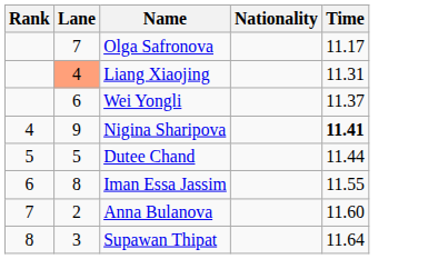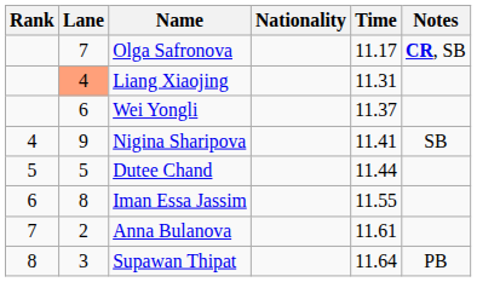 <table class="wikitable sortable" style="text-align:center">
 <tr>
 <th>Rank</th>
 <th>Lane</th>
 <th>Name</th>
 <th>Nationality</th>
 <th>Time</th>
+<th>Notes</th>
 </tr>
 <tr>
 <td></td>
 <td>7</td>
 <td align=left><a href='#'>Olga Safronova</a></td>
 <td align=left></td>
 <td>11.17</td>
+<td><strong><a href='#'>CR</a></strong>, SB</td>
 </tr>
 <tr>
 <td></td>
 <td style="background: lightsalmon;">4</td>
 <td align=left><a href='#'>Liang Xiaojing</a></td>
 <td align=left></td>
 <td>11.31</td>
+<td></td>
 </tr>
 <tr>
 <td></td>
 <td>6</td>
 <td align=left><a href='#'>Wei Yongli</a></td>
 <td align=left></td>
 <td>11.37</td>
+<td></td>
 </tr>
 <tr>
 <td>4</td>
 <td>9</td>
 <td align=left><a href='#'>Nigina Sharipova</a></td>
 <td align=left></td>
-<td><strong>11.41</strong></td>
+<td>11.41</td>
+<td>SB</td>
 </tr>
 <tr>
 <td>5</td>
 <td>5</td>
 <td align=left><a href='#'>Dutee Chand</a></td>
 <td align=left></td>
 <td>11.44</td>
+<td></td>
 </tr>
 <tr>
 <td>6</td>
 <td>8</td>
 <td align=left><a href='#'>Iman Essa Jassim</a></td>
 <td align=left></td>
 <td>11.55</td>
+<td></td>
 </tr>
 <tr>
 <td>7</td>
 <td>2</td>
 <td align=left><a href='#'>Anna Bulanova</a></td>
 <td align=left></td>
-<td>11.60</td>
+<td>11.61</td>
+<td></td>
 </tr>
 <tr>
 <td>8</td>
 <td>3</td>
 <td align=left><a href='#'>Supawan Thipat</a></td>
 <td align=left></td>
 <td>11.64</td>
+<td>PB</td>
 </tr>
 </table>
